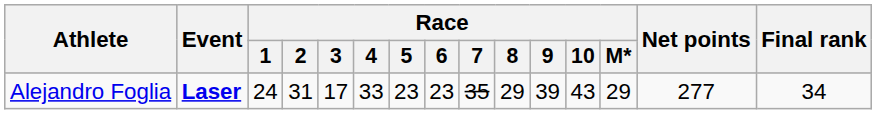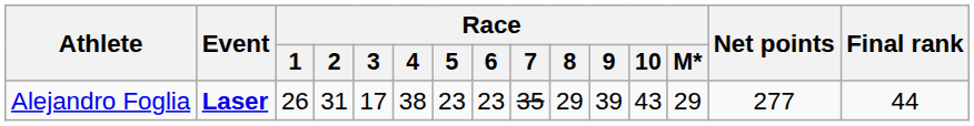 <table class="wikitable" style="font-size:90%">
 <tr>
 <th rowspan=2>Athlete</th>
 <th rowspan=2>Event</th>
 <th colspan=11>Race</th>
 <th rowspan=2>Net points</th>
 <th rowspan=2>Final rank</th>
 </tr>
 <tr style="font-size:95%">
 <th>1</th>
 <th>2</th>
 <th>3</th>
 <th>4</th>
 <th>5</th>
 <th>6</th>
 <th>7</th>
 <th>8</th>
 <th>9</th>
 <th>10</th>
 <th>M*</th>
 </tr>
 <tr align=center>
 <td align=left><a href='#'>Alejandro Foglia</a></td>
 <td align=left><strong><a href='#'>Laser</a></strong></td>
-<td>24</td>
+<td>26</td>
 <td>31</td>
 <td>17</td>
-<td>33</td>
+<td>38</td>
 <td>23</td>
 <td>23</td>
 <td><s>35</s></td>
 <td>29</td>
 <td>39</td>
 <td>43</td>
 <td>29</td>
 <td>277</td>
-<td>34</td>
+<td>44</td>
 </tr>
 </table>
